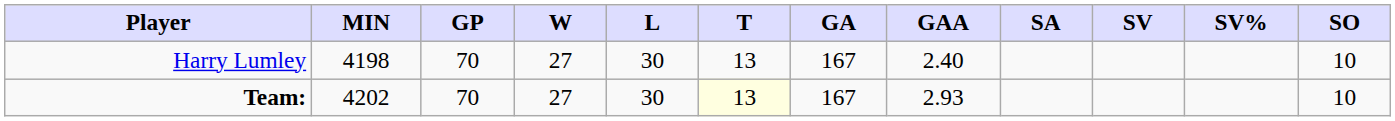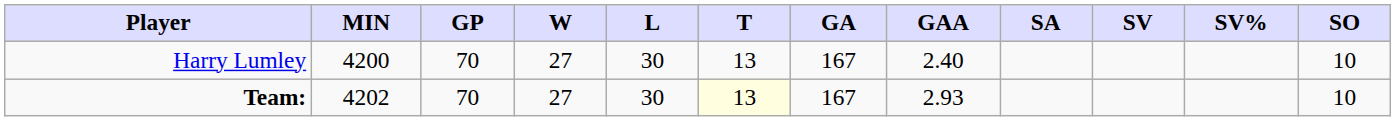 <table style="width:60%;" class="wikitable sortable">
 <tr>
 <th style="background:#ddf; width:10%;">Player</th>
 <th style="width:3%; background:#ddf;">MIN</th>
 <th style="width:3%; background:#ddf;">GP</th>
 <th style="width:3%; background:#ddf;">W</th>
 <th style="width:3%; background:#ddf;">L</th>
 <th style="width:3%; background:#ddf;">T</th>
 <th style="width:3%; background:#ddf;">GA</th>
 <th style="width:3%; background:#ddf;">GAA</th>
 <th style="width:3%; background:#ddf;">SA</th>
 <th style="width:3%; background:#ddf;">SV</th>
 <th style="width:3%; background:#ddf;">SV%</th>
 <th style="width:3%; background:#ddf;">SO</th>
 </tr>
 <tr style="text-align:center;">
 <td style="text-align:right;"><a href='#'>Harry Lumley</a></td>
-<td>4198</td>
+<td>4200</td>
 <td>70</td>
 <td>27</td>
 <td>30</td>
 <td>13</td>
 <td>167</td>
 <td>2.40</td>
 <td></td>
 <td></td>
 <td></td>
 <td>10</td>
 </tr>
 <tr style="text-align:center;">
 <td style="text-align:right;"><strong>Team:</strong></td>
 <td>4202</td>
 <td>70</td>
 <td>27</td>
 <td>30</td>
 <td style="background: lightyellow;">13</td>
 <td>167</td>
 <td>2.93</td>
 <td></td>
 <td></td>
 <td></td>
 <td>10</td>
 </tr>
 </table>
